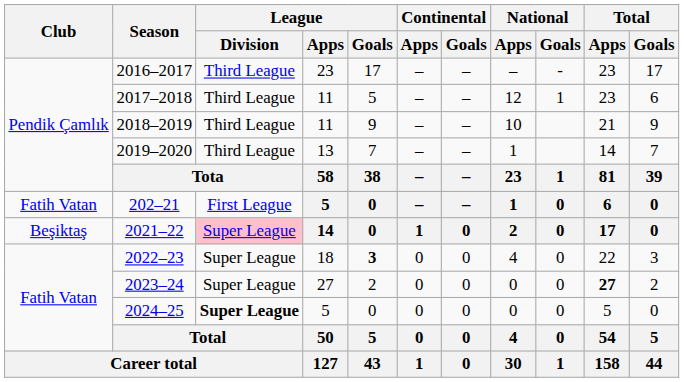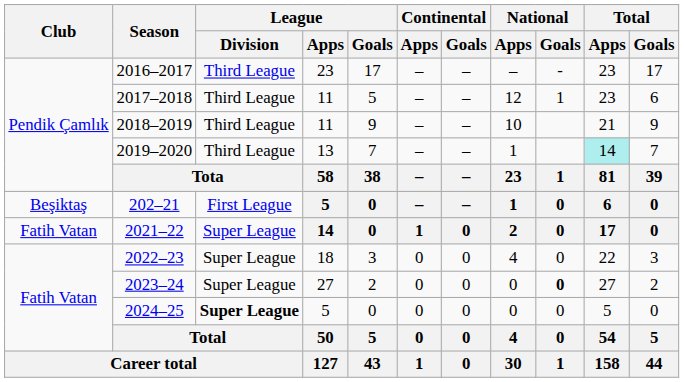 <table class="wikitable" style="text-align: center;">
 <tr>
 <th rowspan="2">Club</th>
 <th rowspan="2">Season</th>
 <th colspan="3">League</th>
 <th colspan="2">Continental</th>
 <th colspan="2">National</th>
 <th colspan="2">Total</th>
 </tr>
 <tr>
 <th>Division</th>
 <th>Apps</th>
 <th>Goals</th>
 <th>Apps</th>
 <th>Goals</th>
 <th>Apps</th>
 <th>Goals</th>
 <th>Apps</th>
 <th>Goals</th>
 </tr>
 <tr>
 <td rowspan=5><a href='#'>Pendik Çamlık</a></td>
 <td>2016–2017</td>
 <td><a href='#'>Third League</a></td>
 <td>23</td>
 <td>17</td>
 <td>–</td>
 <td>–</td>
 <td>–</td>
 <td>-</td>
 <td>23</td>
 <td>17</td>
 </tr>
 <tr>
 <td>2017–2018</td>
 <td>Third League</td>
 <td>11</td>
 <td>5</td>
 <td>–</td>
 <td>–</td>
 <td>12</td>
 <td>1</td>
 <td>23</td>
 <td>6</td>
 </tr>
 <tr>
 <td>2018–2019</td>
 <td>Third League</td>
 <td>11</td>
 <td>9</td>
 <td>–</td>
 <td>–</td>
 <td>10</td>
 <td></td>
 <td>21</td>
 <td>9</td>
 </tr>
 <tr>
 <td>2019–2020</td>
 <td>Third League</td>
 <td>13</td>
 <td>7</td>
 <td>–</td>
 <td>–</td>
 <td>1</td>
 <td></td>
-<td>14</td>
+<td style="background: paleturquoise;">14</td>
 <td>7</td>
 </tr>
 <tr>
 <th colspan="2">Tota</th>
 <th>58</th>
 <th>38</th>
 <th>–</th>
 <th>–</th>
 <th>23</th>
 <th>1</th>
 <th>81</th>
 <th>39</th>
 </tr>
 <tr>
-<td><a href='#'>Fatih Vatan</a></td>
+<td><a href='#'>Beşiktaş</a></td>
 <td><a href='#'>202–21</a></td>
 <td><a href='#'>First League</a></td>
 <th>5</th>
 <th>0</th>
 <th>–</th>
 <th>–</th>
 <th>1</th>
 <th>0</th>
 <th>6</th>
 <th>0</th>
 </tr>
 <tr>
-<td><a href='#'>Beşiktaş</a></td>
+<td><a href='#'>Fatih Vatan</a></td>
 <td><a href='#'>2021–22</a></td>
-<td style="background: pink;"><a href='#'>Super League</a></td>
+<td><a href='#'>Super League</a></td>
 <th>14</th>
 <th>0</th>
 <th>1</th>
 <th>0</th>
 <th>2</th>
 <th>0</th>
 <th>17</th>
 <th>0</th>
 </tr>
 <tr>
 <td rowspan=4><a href='#'>Fatih Vatan</a></td>
 <td><a href='#'>2022–23</a></td>
 <td>Super League</td>
 <td>18</td>
-<td><strong>3</strong></td>
+<td>3</td>
 <td>0</td>
 <td>0</td>
 <td>4</td>
 <td>0</td>
 <td>22</td>
 <td>3</td>
 </tr>
 <tr>
 <td><a href='#'>2023–24</a></td>
 <td>Super League</td>
 <td>27</td>
 <td>2</td>
 <td>0</td>
 <td>0</td>
 <td>0</td>
-<td>0</td>
-<td><strong>27</strong></td>
+<td><strong>0</strong></td>
+<td>27</td>
 <td>2</td>
 </tr>
 <tr>
 <td><a href='#'>2024–25</a></td>
 <td><strong>Super League</strong></td>
 <td>5</td>
 <td>0</td>
 <td>0</td>
 <td>0</td>
 <td>0</td>
 <td>0</td>
 <td>5</td>
 <td>0</td>
 </tr>
 <tr>
 <th colspan="2">Total</th>
 <th>50</th>
 <th>5</th>
 <th>0</th>
 <th>0</th>
 <th>4</th>
 <th>0</th>
 <th>54</th>
 <th>5</th>
 </tr>
 <tr>
 <th colspan="3">Career total</th>
 <th>127</th>
 <th>43</th>
 <th>1</th>
 <th>0</th>
 <th>30</th>
 <th>1</th>
 <th>158</th>
 <th>44</th>
 </tr>
 </table>
